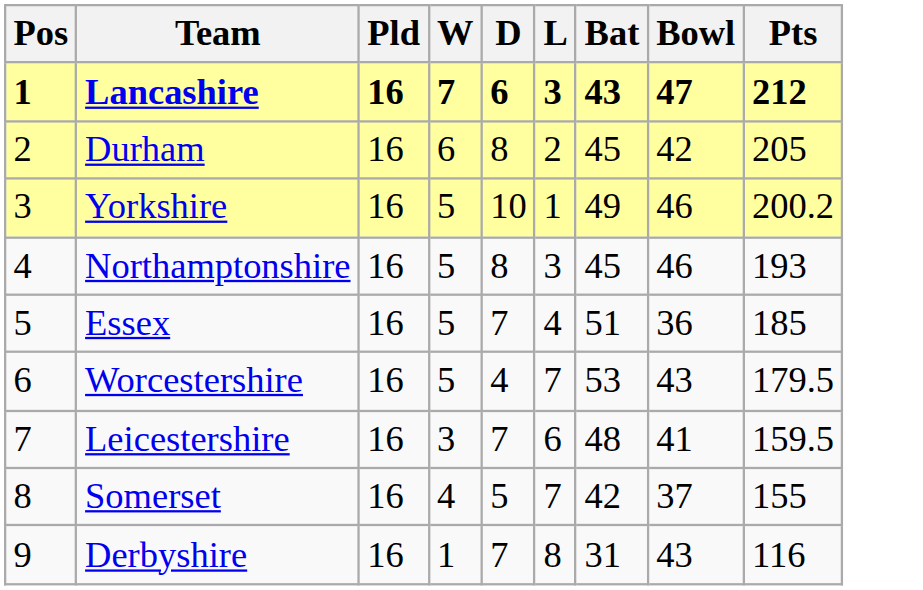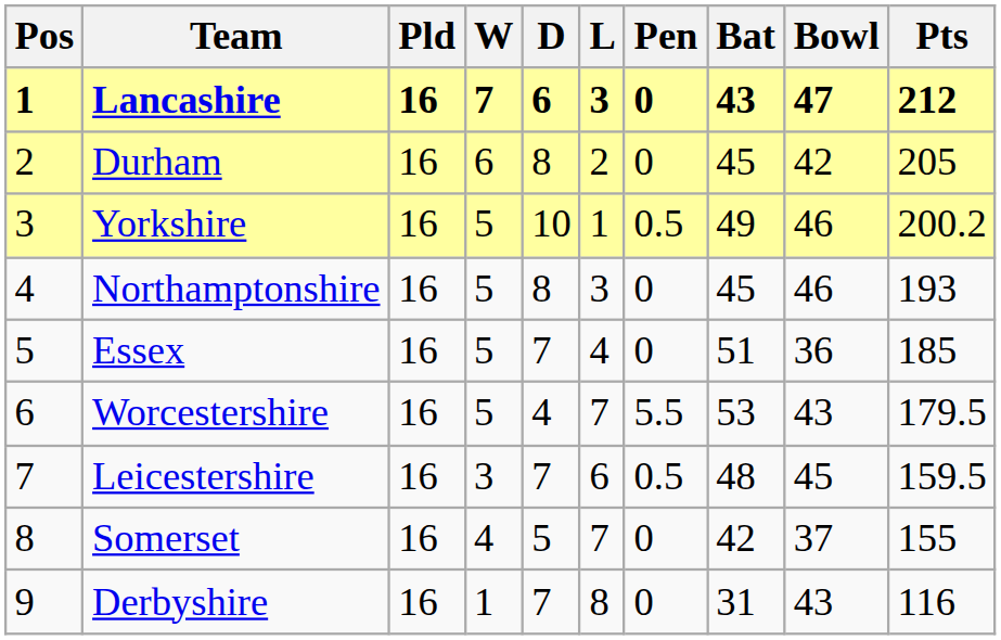 <table class="wikitable">
 <tr>
 <th>Pos</th>
 <th>Team</th>
 <th>Pld</th>
 <th>W</th>
 <th>D</th>
 <th>L</th>
+<th>Pen</th>
 <th>Bat</th>
 <th>Bowl</th>
 <th>Pts</th>
 </tr>
 <tr bgcolor="ffffa0">
 <td><strong>1</strong></td>
 <td><strong><a href='#'>Lancashire</a></strong></td>
 <td><strong>16</strong></td>
 <td><strong>7</strong></td>
 <td><strong>6</strong></td>
 <td><strong>3</strong></td>
+<td><strong>0</strong></td>
 <td><strong>43</strong></td>
 <td><strong>47</strong></td>
 <td><strong>212</strong></td>
 </tr>
 <tr bgcolor="ffffa0">
 <td>2</td>
 <td><a href='#'>Durham</a></td>
 <td>16</td>
 <td>6</td>
 <td>8</td>
 <td>2</td>
+<td>0</td>
 <td>45</td>
 <td>42</td>
 <td>205</td>
 </tr>
 <tr bgcolor="ffffa0">
 <td>3</td>
 <td><a href='#'>Yorkshire</a></td>
 <td>16</td>
 <td>5</td>
 <td>10</td>
 <td>1</td>
+<td>0.5</td>
 <td>49</td>
 <td>46</td>
 <td>200.2</td>
 </tr>
 <tr>
 <td>4</td>
 <td><a href='#'>Northamptonshire</a></td>
 <td>16</td>
 <td>5</td>
 <td>8</td>
 <td>3</td>
+<td>0</td>
 <td>45</td>
 <td>46</td>
 <td>193</td>
 </tr>
 <tr>
 <td>5</td>
 <td><a href='#'>Essex</a></td>
 <td>16</td>
 <td>5</td>
 <td>7</td>
 <td>4</td>
+<td>0</td>
 <td>51</td>
 <td>36</td>
 <td>185</td>
 </tr>
 <tr>
 <td>6</td>
 <td><a href='#'>Worcestershire</a></td>
 <td>16</td>
 <td>5</td>
 <td>4</td>
 <td>7</td>
+<td>5.5</td>
 <td>53</td>
 <td>43</td>
 <td>179.5</td>
 </tr>
 <tr>
 <td>7</td>
 <td><a href='#'>Leicestershire</a></td>
 <td>16</td>
 <td>3</td>
 <td>7</td>
 <td>6</td>
+<td>0.5</td>
 <td>48</td>
-<td>41</td>
+<td>45</td>
 <td>159.5</td>
 </tr>
 <tr>
 <td>8</td>
 <td><a href='#'>Somerset</a></td>
 <td>16</td>
 <td>4</td>
 <td>5</td>
 <td>7</td>
+<td>0</td>
 <td>42</td>
 <td>37</td>
 <td>155</td>
 </tr>
 <tr>
 <td>9</td>
 <td><a href='#'>Derbyshire</a></td>
 <td>16</td>
 <td>1</td>
 <td>7</td>
 <td>8</td>
+<td>0</td>
 <td>31</td>
 <td>43</td>
 <td>116</td>
 </tr>
 </table>
